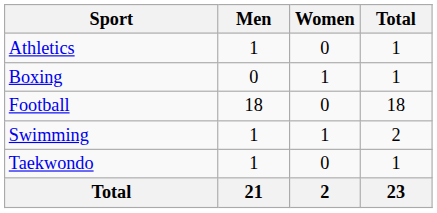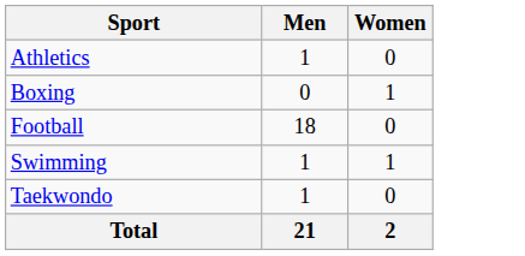 <table class="wikitable sortable" style="text-align:center;">
 <tr>
 <th width=180>Sport</th>
 <th width=55>Men</th>
 <th width=55>Women</th>
-<th width=55>Total</th>
 </tr>
 <tr>
 <td align=left><a href='#'>Athletics</a></td>
 <td>1</td>
 <td>0</td>
-<td>1</td>
 </tr>
 <tr>
 <td align=left><a href='#'>Boxing</a></td>
 <td>0</td>
-<td>1</td>
 <td>1</td>
 </tr>
 <tr>
 <td align=left><a href='#'>Football</a></td>
 <td>18</td>
 <td>0</td>
-<td>18</td>
 </tr>
 <tr>
 <td align=left><a href='#'>Swimming</a></td>
 <td>1</td>
 <td>1</td>
-<td>2</td>
 </tr>
 <tr>
 <td align=left><a href='#'>Taekwondo</a></td>
 <td>1</td>
 <td>0</td>
-<td>1</td>
 </tr>
 <tr>
 <th>Total</th>
 <th>21</th>
 <th>2</th>
-<th>23</th>
 </tr>
 </table>
